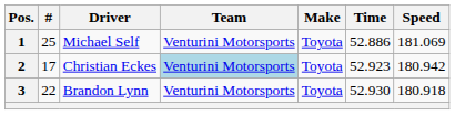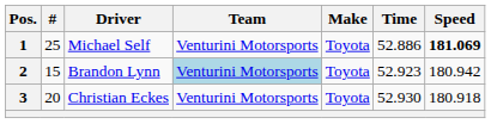 <table class="wikitable" style="font-size:95%">
 <tr>
 <th>Pos.</th>
 <th>#</th>
 <th>Driver</th>
 <th>Team</th>
 <th>Make</th>
 <th>Time</th>
 <th>Speed</th>
 </tr>
 <tr>
 <th>1</th>
 <td>25</td>
 <td><a href='#'>Michael Self</a></td>
 <td><a href='#'>Venturini Motorsports</a></td>
 <td><a href='#'>Toyota</a></td>
 <td>52.886</td>
-<td>181.069</td>
+<td><strong>181.069</strong></td>
 </tr>
 <tr>
 <th>2</th>
-<td>17</td>
-<td><a href='#'>Christian Eckes</a></td>
+<td>15</td>
+<td><a href='#'>Brandon Lynn</a></td>
 <td style="background: lightblue;"><a href='#'>Venturini Motorsports</a></td>
 <td><a href='#'>Toyota</a></td>
 <td>52.923</td>
 <td>180.942</td>
 </tr>
 <tr>
 <th>3</th>
-<td>22</td>
-<td><a href='#'>Brandon Lynn</a></td>
+<td>20</td>
+<td><a href='#'>Christian Eckes</a></td>
 <td><a href='#'>Venturini Motorsports</a></td>
 <td><a href='#'>Toyota</a></td>
 <td>52.930</td>
 <td>180.918</td>
 </tr>
 <tr>
 <th colspan="7"></th>
 </tr>
 </table>
